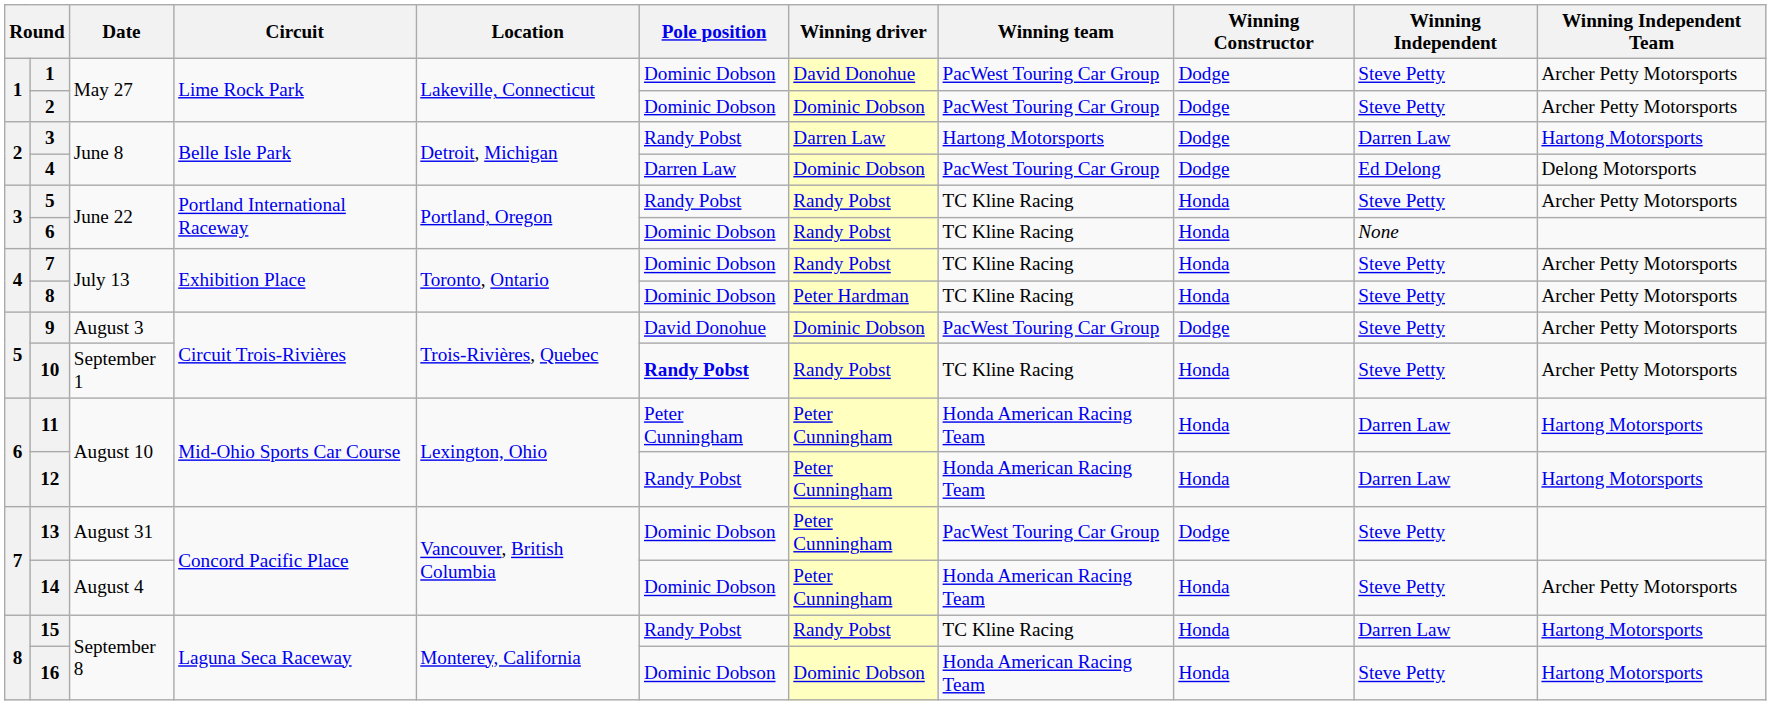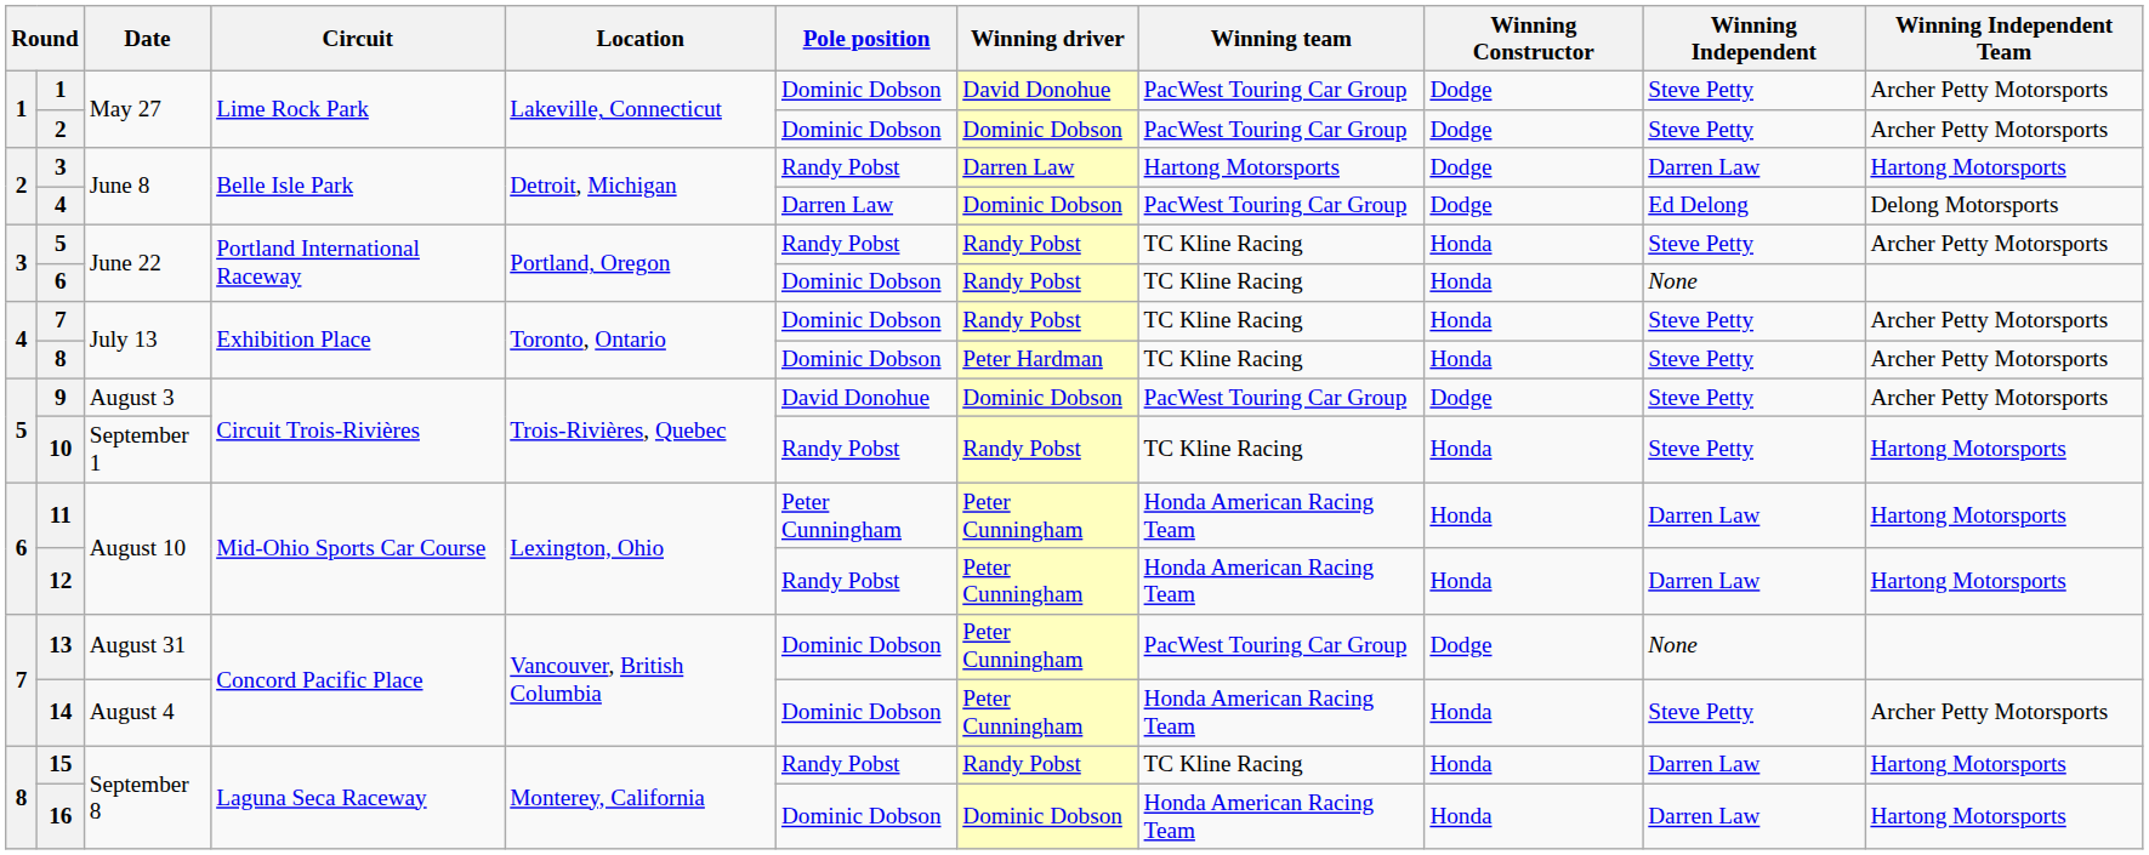 <table class="wikitable" style="font-size: 85%">
 <tr>
 <th colspan="2">Round</th>
 <th>Date</th>
 <th>Circuit</th>
 <th>Location</th>
 <th><a href='#'>Pole position</a></th>
 <th>Winning driver</th>
 <th>Winning team</th>
 <th>Winning Constructor</th>
 <th>Winning Independent</th>
 <th>Winning Independent Team</th>
 </tr>
 <tr>
 <th rowspan="2">1</th>
 <th>1</th>
 <td rowspan=2>May 27</td>
 <td rowspan=2> <a href='#'>Lime Rock Park</a></td>
 <td rowspan=2><a href='#'>Lakeville, Connecticut</a></td>
 <td> <a href='#'>Dominic Dobson</a></td>
 <td style="background:#FFFFBF;"> <a href='#'>David Donohue</a></td>
 <td><a href='#'>PacWest Touring Car Group</a></td>
 <td> <a href='#'>Dodge</a></td>
 <td> <a href='#'>Steve Petty</a></td>
 <td>Archer Petty Motorsports</td>
 </tr>
 <tr>
 <th>2</th>
 <td> <a href='#'>Dominic Dobson</a></td>
 <td style="background:#FFFFBF;"> <a href='#'>Dominic Dobson</a></td>
 <td><a href='#'>PacWest Touring Car Group</a></td>
 <td> <a href='#'>Dodge</a></td>
 <td> <a href='#'>Steve Petty</a></td>
 <td>Archer Petty Motorsports</td>
 </tr>
 <tr>
 <th rowspan="2">2</th>
 <th>3</th>
 <td rowspan=2>June 8</td>
 <td rowspan=2> <a href='#'>Belle Isle Park</a></td>
 <td rowspan=2><a href='#'>Detroit</a>, <a href='#'>Michigan</a></td>
 <td> <a href='#'>Randy Pobst</a></td>
 <td style="background:#FFFFBF;"> <a href='#'>Darren Law</a></td>
 <td><a href='#'>Hartong Motorsports</a></td>
 <td> <a href='#'>Dodge</a></td>
 <td> <a href='#'>Darren Law</a></td>
 <td><a href='#'>Hartong Motorsports</a></td>
 </tr>
 <tr>
 <th>4</th>
 <td> <a href='#'>Darren Law</a></td>
 <td style="background:#FFFFBF;"> <a href='#'>Dominic Dobson</a></td>
 <td><a href='#'>PacWest Touring Car Group</a></td>
 <td> <a href='#'>Dodge</a></td>
 <td> <a href='#'>Ed Delong</a></td>
 <td>Delong Motorsports</td>
 </tr>
 <tr>
 <th rowspan="2">3</th>
 <th>5</th>
 <td rowspan=2>June 22</td>
 <td rowspan=2> <a href='#'>Portland International Raceway</a></td>
 <td rowspan=2><a href='#'>Portland, Oregon</a></td>
 <td> <a href='#'>Randy Pobst</a></td>
 <td style="background:#FFFFBF;"> <a href='#'>Randy Pobst</a></td>
 <td>TC Kline Racing</td>
 <td> <a href='#'>Honda</a></td>
 <td> <a href='#'>Steve Petty</a></td>
 <td>Archer Petty Motorsports</td>
 </tr>
 <tr>
 <th>6</th>
 <td> <a href='#'>Dominic Dobson</a></td>
 <td style="background:#FFFFBF;"> <a href='#'>Randy Pobst</a></td>
 <td>TC Kline Racing</td>
 <td> <a href='#'>Honda</a></td>
 <td><em>None</em></td>
 <td></td>
 </tr>
 <tr>
 <th rowspan="2">4</th>
 <th>7</th>
 <td rowspan=2>July 13</td>
 <td rowspan=2> <a href='#'>Exhibition Place</a></td>
 <td rowspan=2><a href='#'>Toronto</a>, <a href='#'>Ontario</a></td>
 <td> <a href='#'>Dominic Dobson</a></td>
 <td style="background:#FFFFBF;"> <a href='#'>Randy Pobst</a></td>
 <td>TC Kline Racing</td>
 <td> <a href='#'>Honda</a></td>
 <td> <a href='#'>Steve Petty</a></td>
 <td>Archer Petty Motorsports</td>
 </tr>
 <tr>
 <th>8</th>
 <td> <a href='#'>Dominic Dobson</a></td>
 <td style="background:#FFFFBF;"> <a href='#'>Peter Hardman</a></td>
 <td>TC Kline Racing</td>
 <td> <a href='#'>Honda</a></td>
 <td> <a href='#'>Steve Petty</a></td>
 <td>Archer Petty Motorsports</td>
 </tr>
 <tr>
 <th rowspan="2">5</th>
 <th>9</th>
 <td>August 3</td>
 <td rowspan=2> <a href='#'>Circuit Trois-Rivières</a></td>
 <td rowspan=2><a href='#'>Trois-Rivières</a>, <a href='#'>Quebec</a></td>
 <td> <a href='#'>David Donohue</a></td>
 <td style="background:#FFFFBF;"> <a href='#'>Dominic Dobson</a></td>
 <td><a href='#'>PacWest Touring Car Group</a></td>
 <td> <a href='#'>Dodge</a></td>
 <td> <a href='#'>Steve Petty</a></td>
 <td>Archer Petty Motorsports</td>
 </tr>
 <tr>
 <th>10</th>
 <td>September 1</td>
-<td><strong> <a href='#'>Randy Pobst</a></strong></td>
+<td> <a href='#'>Randy Pobst</a></td>
 <td style="background:#FFFFBF;"> <a href='#'>Randy Pobst</a></td>
 <td>TC Kline Racing</td>
 <td> <a href='#'>Honda</a></td>
 <td> <a href='#'>Steve Petty</a></td>
-<td>Archer Petty Motorsports</td>
+<td><a href='#'>Hartong Motorsports</a></td>
 </tr>
 <tr>
 <th rowspan="2">6</th>
 <th>11</th>
 <td rowspan=2>August 10</td>
 <td rowspan=2> <a href='#'>Mid-Ohio Sports Car Course</a></td>
 <td rowspan=2><a href='#'>Lexington, Ohio</a></td>
 <td> <a href='#'>Peter Cunningham</a></td>
 <td style="background:#FFFFBF;"> <a href='#'>Peter Cunningham</a></td>
 <td><a href='#'>Honda American Racing Team</a></td>
 <td> <a href='#'>Honda</a></td>
 <td> <a href='#'>Darren Law</a></td>
 <td><a href='#'>Hartong Motorsports</a></td>
 </tr>
 <tr>
 <th>12</th>
 <td> <a href='#'>Randy Pobst</a></td>
 <td style="background:#FFFFBF;"> <a href='#'>Peter Cunningham</a></td>
 <td><a href='#'>Honda American Racing Team</a></td>
 <td> <a href='#'>Honda</a></td>
 <td> <a href='#'>Darren Law</a></td>
 <td><a href='#'>Hartong Motorsports</a></td>
 </tr>
 <tr>
 <th rowspan="2">7</th>
 <th>13</th>
 <td>August 31</td>
 <td rowspan=2> <a href='#'>Concord Pacific Place</a></td>
 <td rowspan=2><a href='#'>Vancouver</a>, <a href='#'>British Columbia</a></td>
 <td> <a href='#'>Dominic Dobson</a></td>
 <td style="background:#FFFFBF;"> <a href='#'>Peter Cunningham</a></td>
 <td><a href='#'>PacWest Touring Car Group</a></td>
 <td> <a href='#'>Dodge</a></td>
-<td> <a href='#'>Steve Petty</a></td>
+<td><em>None</em></td>
 <td></td>
 </tr>
 <tr>
 <th>14</th>
 <td>August 4</td>
 <td> <a href='#'>Dominic Dobson</a></td>
 <td style="background:#FFFFBF;"> <a href='#'>Peter Cunningham</a></td>
 <td><a href='#'>Honda American Racing Team</a></td>
 <td> <a href='#'>Honda</a></td>
 <td> <a href='#'>Steve Petty</a></td>
 <td>Archer Petty Motorsports</td>
 </tr>
 <tr>
 <th rowspan="2">8</th>
 <th>15</th>
 <td rowspan=2>September 8</td>
 <td rowspan=2> <a href='#'>Laguna Seca Raceway</a></td>
 <td rowspan=2><a href='#'>Monterey, California</a></td>
 <td> <a href='#'>Randy Pobst</a></td>
 <td style="background:#FFFFBF;"> <a href='#'>Randy Pobst</a></td>
 <td>TC Kline Racing</td>
 <td> <a href='#'>Honda</a></td>
 <td> <a href='#'>Darren Law</a></td>
 <td><a href='#'>Hartong Motorsports</a></td>
 </tr>
 <tr>
 <th>16</th>
 <td> <a href='#'>Dominic Dobson</a></td>
 <td style="background:#FFFFBF;"> <a href='#'>Dominic Dobson</a></td>
 <td><a href='#'>Honda American Racing Team</a></td>
 <td> <a href='#'>Honda</a></td>
-<td> <a href='#'>Steve Petty</a></td>
+<td> <a href='#'>Darren Law</a></td>
 <td><a href='#'>Hartong Motorsports</a></td>
 </tr>
 </table>
